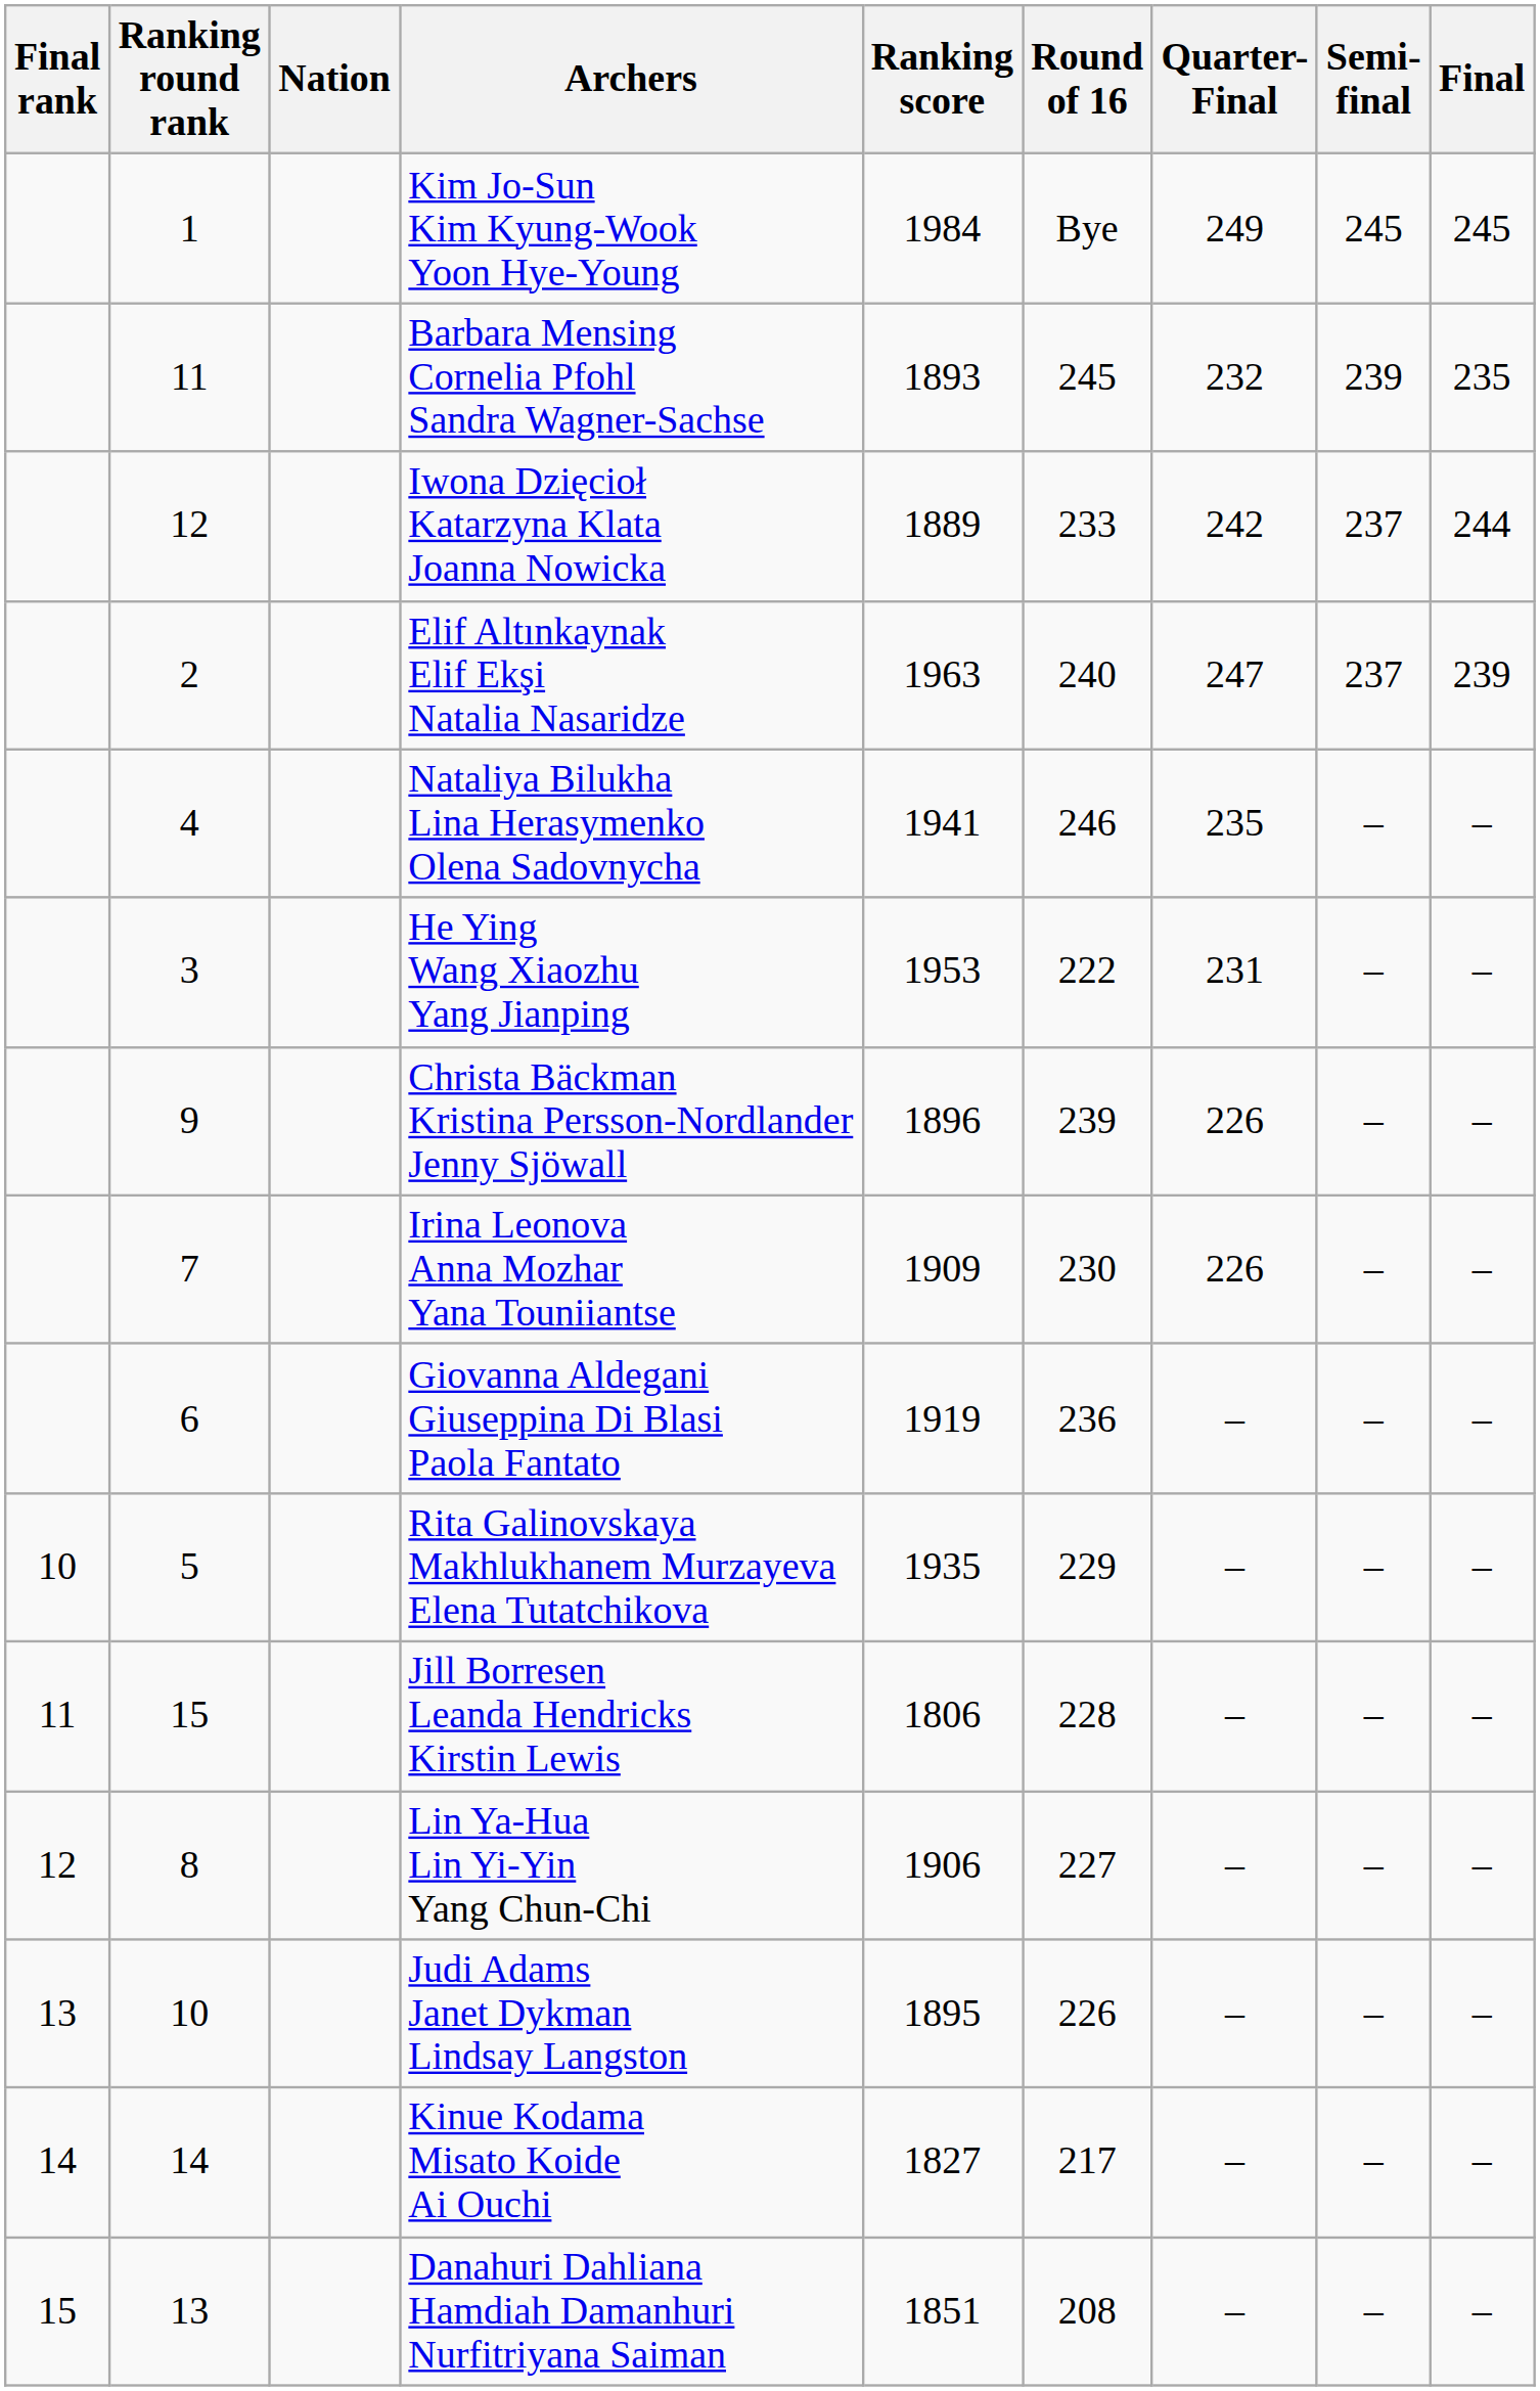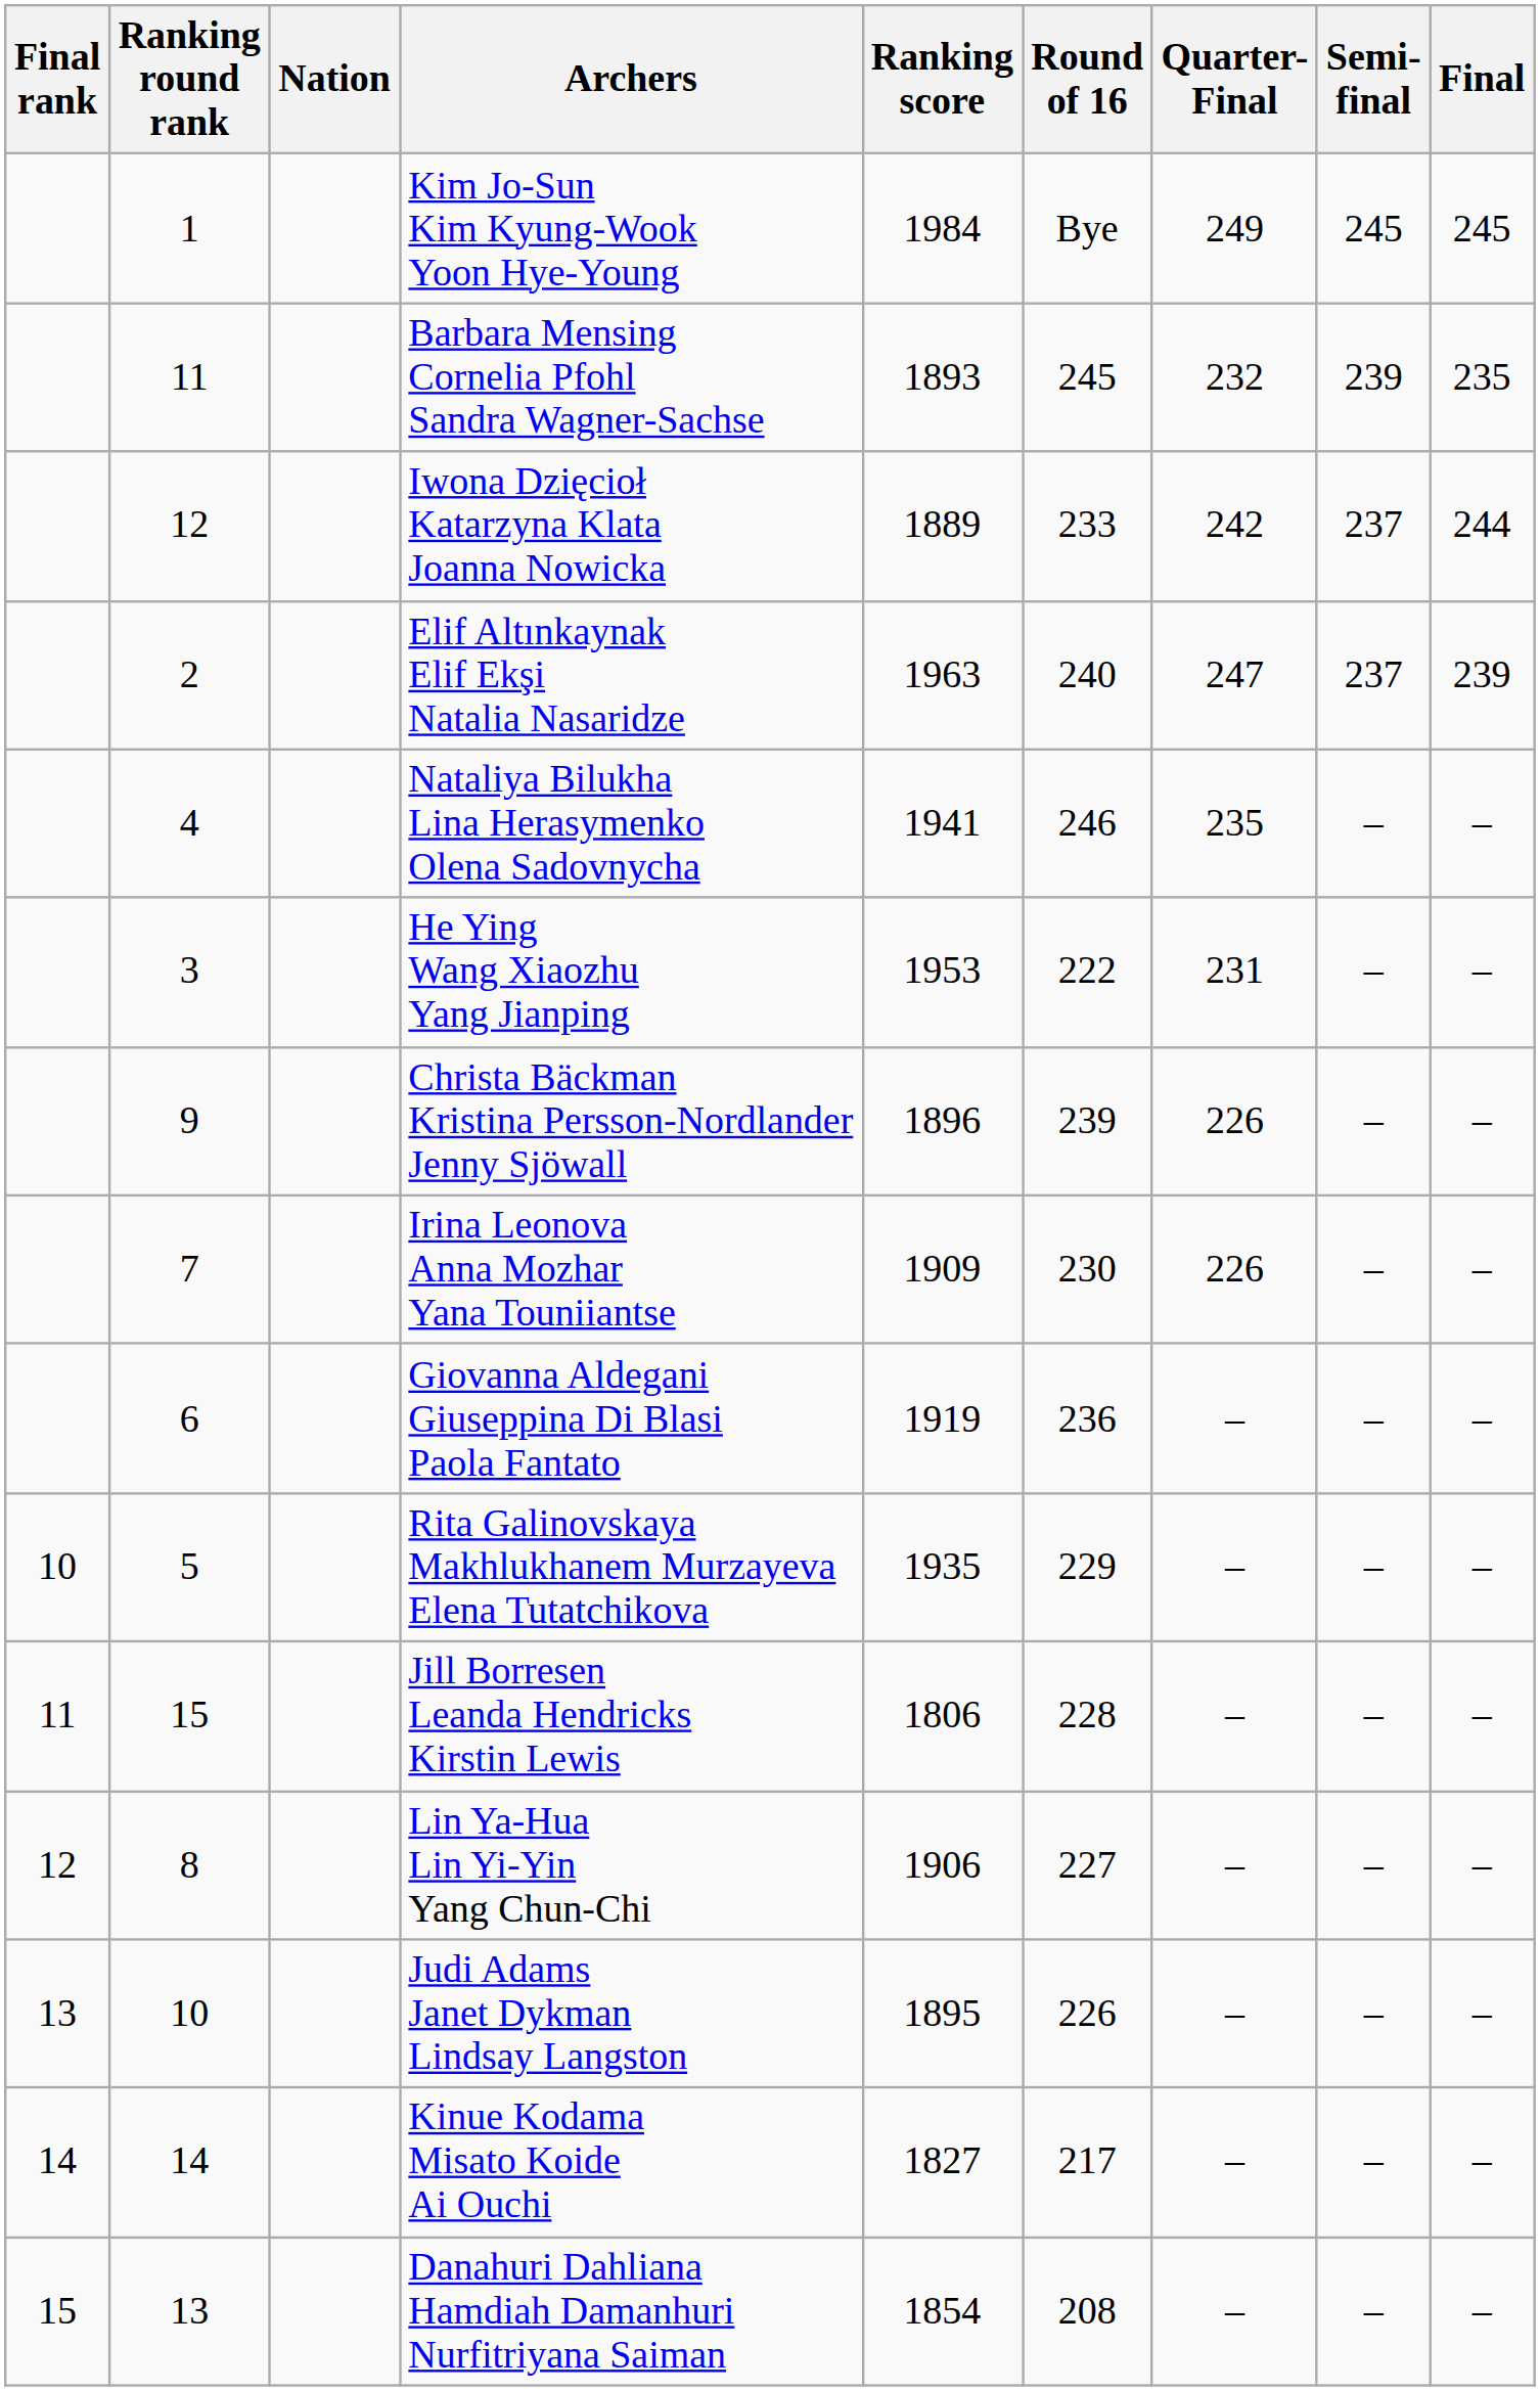 <table class="wikitable sortable" style="text-align:center">
 <tr>
 <th>Final <br> rank</th>
 <th>Ranking <br> round <br> rank</th>
 <th>Nation</th>
 <th>Archers</th>
 <th>Ranking <br> score</th>
 <th>Round<br>of 16</th>
 <th>Quarter-<br>Final</th>
 <th>Semi-<br>final</th>
 <th>Final</th>
 </tr>
 <tr>
 <td></td>
 <td>1</td>
 <td align=left></td>
 <td align=left><a href='#'>Kim Jo-Sun</a> <br> <a href='#'>Kim Kyung-Wook</a> <br> <a href='#'>Yoon Hye-Young</a></td>
 <td>1984</td>
 <td>Bye</td>
 <td>249</td>
 <td>245</td>
 <td>245</td>
 </tr>
 <tr>
 <td></td>
 <td>11</td>
 <td align=left></td>
 <td align=left><a href='#'>Barbara Mensing</a> <br> <a href='#'>Cornelia Pfohl</a> <br> <a href='#'>Sandra Wagner-Sachse</a></td>
 <td>1893</td>
 <td>245</td>
 <td>232</td>
 <td>239</td>
 <td>235</td>
 </tr>
 <tr>
 <td></td>
 <td>12</td>
 <td align=left></td>
 <td align=left><a href='#'>Iwona Dzięcioł</a> <br> <a href='#'>Katarzyna Klata</a> <br> <a href='#'>Joanna Nowicka</a></td>
 <td>1889</td>
 <td>233</td>
 <td>242</td>
 <td>237</td>
 <td>244</td>
 </tr>
 <tr>
 <td></td>
 <td>2</td>
 <td align=left></td>
 <td align=left><a href='#'>Elif Altınkaynak</a> <br> <a href='#'>Elif Ekşi</a> <br> <a href='#'>Natalia Nasaridze</a></td>
 <td>1963</td>
 <td>240</td>
 <td>247</td>
 <td>237</td>
 <td>239</td>
 </tr>
 <tr>
 <td></td>
 <td>4</td>
 <td align=left></td>
 <td align=left><a href='#'>Nataliya Bilukha</a> <br> <a href='#'>Lina Herasymenko</a> <br> <a href='#'>Olena Sadovnycha</a></td>
 <td>1941</td>
 <td>246</td>
 <td>235</td>
 <td>–</td>
 <td>–</td>
 </tr>
 <tr>
 <td></td>
 <td>3</td>
 <td align=left></td>
 <td align=left><a href='#'>He Ying</a> <br> <a href='#'>Wang Xiaozhu</a> <br> <a href='#'>Yang Jianping</a></td>
 <td>1953</td>
 <td>222</td>
 <td>231</td>
 <td>–</td>
 <td>–</td>
 </tr>
 <tr>
 <td></td>
 <td>9</td>
 <td align=left></td>
 <td align=left><a href='#'>Christa Bäckman</a> <br> <a href='#'>Kristina Persson-Nordlander</a> <br> <a href='#'>Jenny Sjöwall</a></td>
 <td>1896</td>
 <td>239</td>
 <td>226</td>
 <td>–</td>
 <td>–</td>
 </tr>
 <tr>
 <td></td>
 <td>7</td>
 <td align=left></td>
 <td align=left><a href='#'>Irina Leonova</a> <br> <a href='#'>Anna Mozhar</a> <br> <a href='#'>Yana Touniiantse</a></td>
 <td>1909</td>
 <td>230</td>
 <td>226</td>
 <td>–</td>
 <td>–</td>
 </tr>
 <tr>
 <td></td>
 <td>6</td>
 <td align=left></td>
 <td align=left><a href='#'>Giovanna Aldegani</a> <br> <a href='#'>Giuseppina Di Blasi</a> <br> <a href='#'>Paola Fantato</a></td>
 <td>1919</td>
 <td>236</td>
 <td>–</td>
 <td>–</td>
 <td>–</td>
 </tr>
 <tr>
 <td>10</td>
 <td>5</td>
 <td align=left></td>
 <td align=left><a href='#'>Rita Galinovskaya</a> <br> <a href='#'>Makhlukhanem Murzayeva</a> <br> <a href='#'>Elena Tutatchikova</a></td>
 <td>1935</td>
 <td>229</td>
 <td>–</td>
 <td>–</td>
 <td>–</td>
 </tr>
 <tr>
 <td>11</td>
 <td>15</td>
 <td align=left></td>
 <td align=left><a href='#'>Jill Borresen</a> <br> <a href='#'>Leanda Hendricks</a> <br> <a href='#'>Kirstin Lewis</a></td>
 <td>1806</td>
 <td>228</td>
 <td>–</td>
 <td>–</td>
 <td>–</td>
 </tr>
 <tr>
 <td>12</td>
 <td>8</td>
 <td align=left></td>
 <td align=left><a href='#'>Lin Ya-Hua</a> <br> <a href='#'>Lin Yi-Yin</a> <br> Yang Chun-Chi</td>
 <td>1906</td>
 <td>227</td>
 <td>–</td>
 <td>–</td>
 <td>–</td>
 </tr>
 <tr>
 <td>13</td>
 <td>10</td>
 <td align=left></td>
 <td align=left><a href='#'>Judi Adams</a> <br> <a href='#'>Janet Dykman</a> <br> <a href='#'>Lindsay Langston</a></td>
 <td>1895</td>
 <td>226</td>
 <td>–</td>
 <td>–</td>
 <td>–</td>
 </tr>
 <tr>
 <td>14</td>
 <td>14</td>
 <td align=left></td>
 <td align=left><a href='#'>Kinue Kodama</a> <br> <a href='#'>Misato Koide</a> <br> <a href='#'>Ai Ouchi</a></td>
 <td>1827</td>
 <td>217</td>
 <td>–</td>
 <td>–</td>
 <td>–</td>
 </tr>
 <tr>
 <td>15</td>
 <td>13</td>
 <td align=left></td>
 <td align=left><a href='#'>Danahuri Dahliana</a> <br> <a href='#'>Hamdiah Damanhuri</a> <br> <a href='#'>Nurfitriyana Saiman</a></td>
-<td>1851</td>
+<td>1854</td>
 <td>208</td>
 <td>–</td>
 <td>–</td>
 <td>–</td>
 </tr>
 </table>
